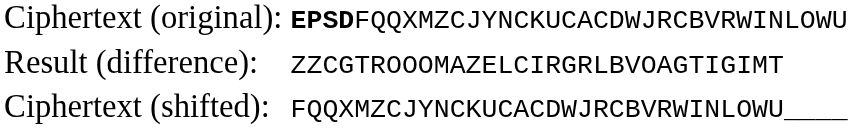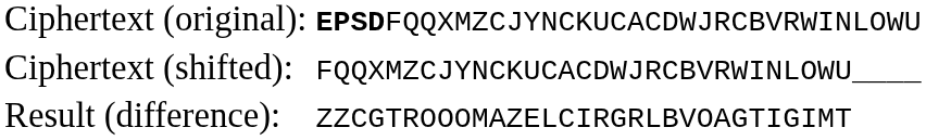 <table>
 <tr>
 <td>Ciphertext (original):</td>
 <td><code><strong>EPSD</strong>FQQXMZCJYNCKUCACDWJRCBVRWINLOWU</code></td>
 </tr>
 <tr>
+<td>Ciphertext (shifted):</td>
+<td><code>FQQXMZCJYNCKUCACDWJRCBVRWINLOWU____</code></td>
+</tr>
+<tr>
 <td>Result (difference):</td>
 <td><code>ZZCGTROOOMAZELCIRGRLBVOAGTIGIMT</code></td>
 </tr>
-<tr>
-<td>Ciphertext (shifted):</td>
-<td><code>FQQXMZCJYNCKUCACDWJRCBVRWINLOWU____</code></td>
-</tr>
 </table>
